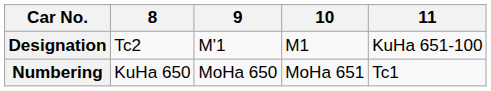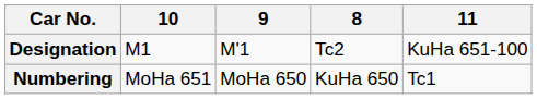 <table class="wikitable">
 <tr>
 <th>Car No.</th>
+<th>10</th>
+<th>9</th>
 <th>8</th>
-<th>9</th>
-<th>10</th>
 <th>11</th>
 </tr>
 <tr>
 <th>Designation</th>
+<td>M1</td>
+<td>M'1</td>
 <td>Tc2</td>
-<td>M'1</td>
-<td>M1</td>
 <td>KuHa 651-100</td>
 </tr>
 <tr>
 <th>Numbering</th>
+<td>MoHa 651</td>
+<td>MoHa 650</td>
 <td>KuHa 650</td>
-<td>MoHa 650</td>
-<td>MoHa 651</td>
 <td>Tc1</td>
 </tr>
 </table>
